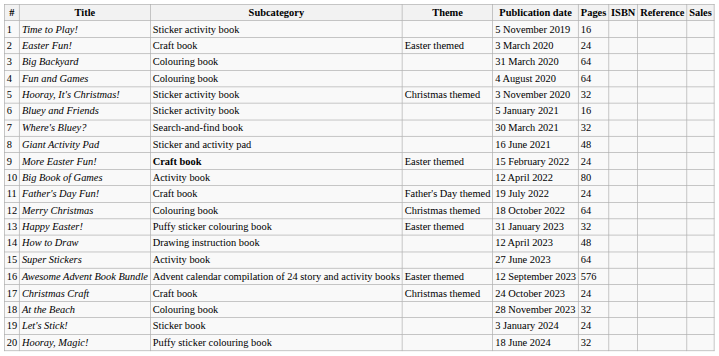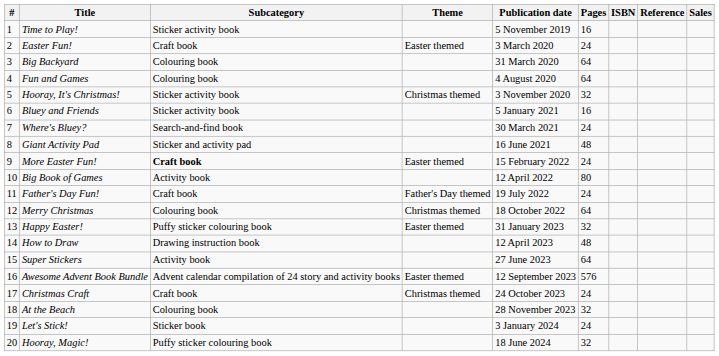 <table class="wikitable">
 <tr>
 <th>#</th>
 <th>Title</th>
 <th>Subcategory</th>
 <th>Theme</th>
 <th>Publication date</th>
 <th>Pages</th>
 <th>ISBN</th>
 <th>Reference</th>
 <th>Sales</th>
 </tr>
 <tr>
 <td>1</td>
 <td><em>Time to Play!</em></td>
 <td>Sticker activity book</td>
 <td></td>
 <td>5 November 2019</td>
 <td>16</td>
 <td></td>
 <td></td>
 <td></td>
 </tr>
 <tr>
 <td>2</td>
 <td><em>Easter Fun!</em></td>
 <td>Craft book</td>
 <td>Easter themed</td>
 <td>3 March 2020</td>
 <td>24</td>
 <td></td>
 <td></td>
 <td></td>
 </tr>
 <tr>
 <td>3</td>
 <td><em>Big Backyard</em></td>
 <td>Colouring book</td>
 <td></td>
 <td>31 March 2020</td>
 <td>64</td>
 <td></td>
 <td></td>
 <td></td>
 </tr>
 <tr>
 <td>4</td>
 <td><em>Fun and Games</em></td>
 <td>Colouring book</td>
 <td></td>
 <td>4 August 2020</td>
 <td>64</td>
 <td></td>
 <td></td>
 <td></td>
 </tr>
 <tr>
 <td>5</td>
 <td><em>Hooray, It's Christmas!</em></td>
 <td>Sticker activity book</td>
 <td>Christmas themed</td>
 <td>3 November 2020</td>
 <td>32</td>
 <td></td>
 <td></td>
 <td></td>
 </tr>
 <tr>
 <td>6</td>
 <td><em>Bluey and Friends</em></td>
 <td>Sticker activity book</td>
 <td></td>
 <td>5 January 2021</td>
 <td>16</td>
 <td></td>
 <td></td>
 <td></td>
 </tr>
 <tr>
 <td>7</td>
 <td><em>Where's Bluey?</em></td>
 <td>Search-and-find book</td>
 <td></td>
 <td>30 March 2021</td>
-<td>32</td>
+<td>24</td>
 <td></td>
 <td></td>
 <td></td>
 </tr>
 <tr>
 <td>8</td>
 <td><em>Giant Activity Pad</em></td>
 <td>Sticker and activity pad</td>
 <td></td>
 <td>16 June 2021</td>
 <td>48</td>
 <td></td>
 <td></td>
 <td></td>
 </tr>
 <tr>
 <td>9</td>
 <td><em>More Easter Fun!</em></td>
 <td><strong>Craft book</strong></td>
 <td>Easter themed</td>
 <td>15 February 2022</td>
 <td>24</td>
 <td></td>
 <td></td>
 <td></td>
 </tr>
 <tr>
 <td>10</td>
 <td><em>Big Book of Games</em></td>
 <td>Activity book</td>
 <td></td>
 <td>12 April 2022</td>
 <td>80</td>
 <td></td>
 <td></td>
 <td></td>
 </tr>
 <tr>
 <td>11</td>
 <td><em>Father's Day Fun!</em></td>
 <td>Craft book</td>
 <td>Father's Day themed</td>
 <td>19 July 2022</td>
 <td>24</td>
 <td></td>
 <td></td>
 <td></td>
 </tr>
 <tr>
 <td>12</td>
 <td><em>Merry Christmas</em></td>
 <td>Colouring book</td>
 <td>Christmas themed</td>
 <td>18 October 2022</td>
 <td>64</td>
 <td></td>
 <td></td>
 <td></td>
 </tr>
 <tr>
 <td>13</td>
 <td><em>Happy Easter!</em></td>
 <td>Puffy sticker colouring book</td>
 <td>Easter themed</td>
 <td>31 January 2023</td>
 <td>32</td>
 <td></td>
 <td></td>
 <td></td>
 </tr>
 <tr>
 <td>14</td>
 <td><em>How to Draw</em></td>
 <td>Drawing instruction book</td>
 <td></td>
 <td>12 April 2023</td>
 <td>48</td>
 <td></td>
 <td></td>
 <td></td>
 </tr>
 <tr>
 <td>15</td>
 <td><em>Super Stickers</em></td>
 <td>Activity book</td>
 <td></td>
 <td>27 June 2023</td>
 <td>64</td>
 <td></td>
 <td></td>
 <td></td>
 </tr>
 <tr>
 <td>16</td>
 <td><em>Awesome Advent Book Bundle</em></td>
 <td>Advent calendar compilation of 24 story and activity books</td>
 <td>Easter themed</td>
 <td>12 September 2023</td>
 <td>576</td>
 <td></td>
 <td></td>
 <td></td>
 </tr>
 <tr>
 <td>17</td>
 <td><em>Christmas Craft</em></td>
 <td>Craft book</td>
 <td>Christmas themed</td>
 <td>24 October 2023</td>
 <td>24</td>
 <td></td>
 <td></td>
 <td></td>
 </tr>
 <tr>
 <td>18</td>
 <td><em>At the Beach</em></td>
 <td>Colouring book</td>
 <td></td>
 <td>28 November 2023</td>
 <td>32</td>
 <td></td>
 <td></td>
 <td></td>
 </tr>
 <tr>
 <td>19</td>
 <td><em>Let's Stick!</em></td>
 <td>Sticker book</td>
 <td></td>
 <td>3 January 2024</td>
 <td>24</td>
 <td></td>
 <td></td>
 <td></td>
 </tr>
 <tr>
 <td>20</td>
 <td><em>Hooray, Magic!</em></td>
 <td>Puffy sticker colouring book</td>
 <td></td>
 <td>18 June 2024</td>
 <td>32</td>
 <td></td>
 <td></td>
 <td></td>
 </tr>
 </table>
